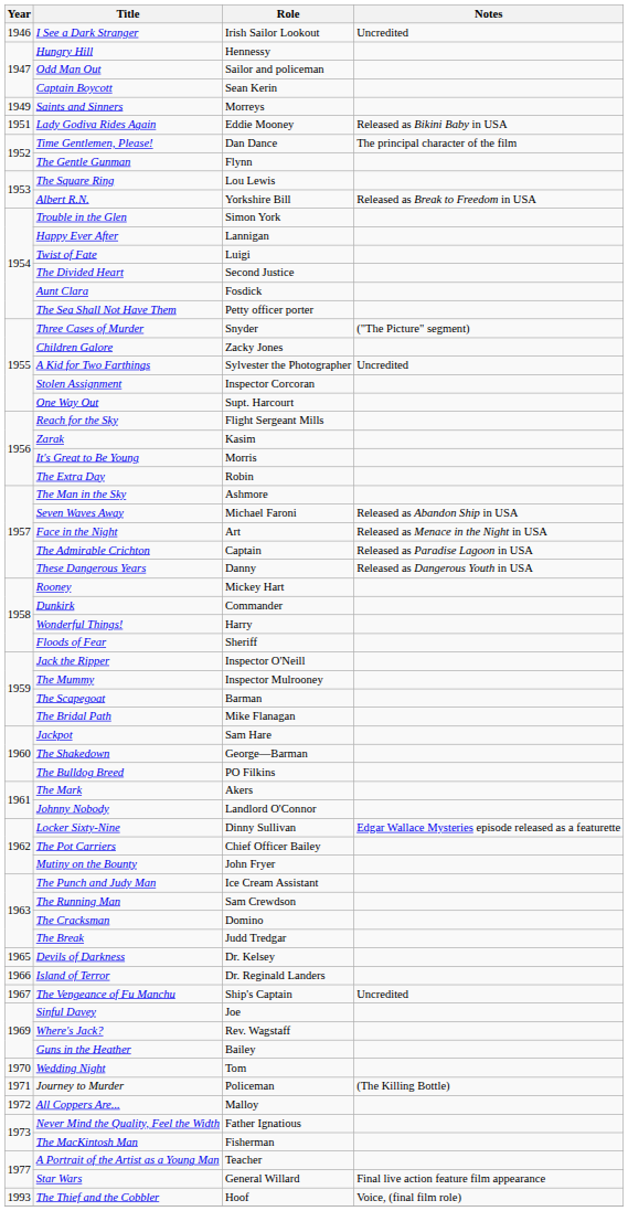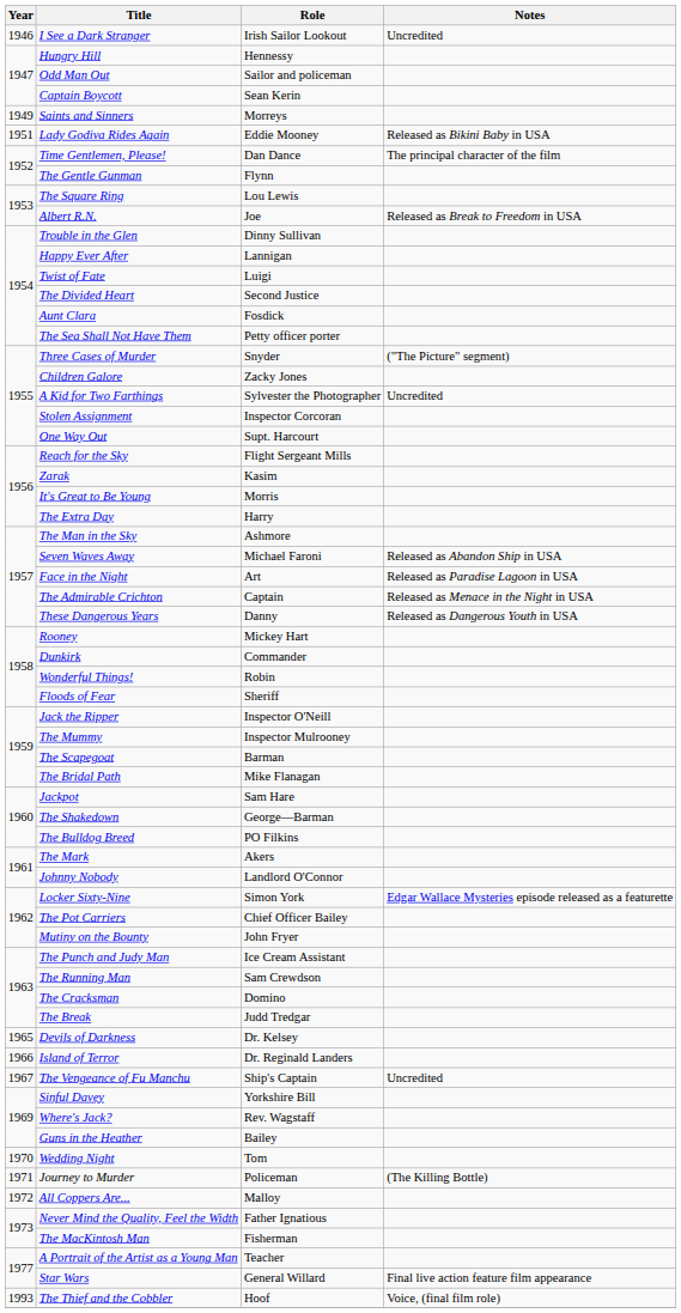 <table class="wikitable">
 <tr>
 <th>Year</th>
 <th>Title</th>
 <th>Role</th>
 <th>Notes</th>
 </tr>
 <tr>
 <td>1946</td>
 <td><em><a href='#'>I See a Dark Stranger</a></em></td>
 <td>Irish Sailor Lookout</td>
 <td>Uncredited</td>
 </tr>
 <tr>
 <td rowspan="3">1947</td>
 <td><em><a href='#'>Hungry Hill</a></em></td>
 <td>Hennessy</td>
 <td></td>
 </tr>
 <tr>
 <td><em><a href='#'>Odd Man Out</a></em></td>
 <td>Sailor and policeman</td>
 <td></td>
 </tr>
 <tr>
 <td><em><a href='#'>Captain Boycott</a></em></td>
 <td>Sean Kerin</td>
 <td></td>
 </tr>
 <tr>
 <td>1949</td>
 <td><em><a href='#'>Saints and Sinners</a></em></td>
 <td>Morreys</td>
 <td></td>
 </tr>
 <tr>
 <td>1951</td>
 <td><em><a href='#'>Lady Godiva Rides Again</a></em></td>
 <td>Eddie Mooney</td>
 <td>Released as <em>Bikini Baby</em> in USA</td>
 </tr>
 <tr>
 <td rowspan="2">1952</td>
 <td><em><a href='#'>Time Gentlemen, Please!</a></em></td>
 <td>Dan Dance</td>
 <td>The principal character of the film</td>
 </tr>
 <tr>
 <td><em><a href='#'>The Gentle Gunman</a></em></td>
 <td>Flynn</td>
 <td></td>
 </tr>
 <tr>
 <td rowspan="2">1953</td>
 <td><em><a href='#'>The Square Ring</a></em></td>
 <td>Lou Lewis</td>
 <td></td>
 </tr>
 <tr>
 <td><em><a href='#'>Albert R.N.</a></em></td>
-<td>Yorkshire Bill</td>
+<td>Joe</td>
 <td>Released as <em>Break to Freedom</em> in USA</td>
 </tr>
 <tr>
 <td rowspan="6">1954</td>
 <td><em><a href='#'>Trouble in the Glen</a></em></td>
-<td>Simon York</td>
+<td>Dinny Sullivan</td>
 <td></td>
 </tr>
 <tr>
 <td><em><a href='#'>Happy Ever After</a></em></td>
 <td>Lannigan</td>
 <td></td>
 </tr>
 <tr>
 <td><em><a href='#'>Twist of Fate</a></em></td>
 <td>Luigi</td>
 <td></td>
 </tr>
 <tr>
 <td><em><a href='#'>The Divided Heart</a></em></td>
 <td>Second Justice</td>
 <td></td>
 </tr>
 <tr>
 <td><em><a href='#'>Aunt Clara</a></em></td>
 <td>Fosdick</td>
 <td></td>
 </tr>
 <tr>
 <td><em><a href='#'>The Sea Shall Not Have Them</a></em></td>
 <td>Petty officer porter</td>
 <td></td>
 </tr>
 <tr>
 <td rowspan="5">1955</td>
 <td><em><a href='#'>Three Cases of Murder</a></em></td>
 <td>Snyder</td>
 <td>("The Picture" segment)</td>
 </tr>
 <tr>
 <td><em><a href='#'>Children Galore</a></em></td>
 <td>Zacky Jones</td>
 <td></td>
 </tr>
 <tr>
 <td><em><a href='#'>A Kid for Two Farthings</a></em></td>
 <td>Sylvester the Photographer</td>
 <td>Uncredited</td>
 </tr>
 <tr>
 <td><em><a href='#'>Stolen Assignment</a></em></td>
 <td>Inspector Corcoran</td>
 <td></td>
 </tr>
 <tr>
 <td><em><a href='#'>One Way Out</a></em></td>
 <td>Supt. Harcourt</td>
 <td></td>
 </tr>
 <tr>
 <td rowspan="4">1956</td>
 <td><em><a href='#'>Reach for the Sky</a></em></td>
 <td>Flight Sergeant Mills</td>
 <td></td>
 </tr>
 <tr>
 <td><em><a href='#'>Zarak</a></em></td>
 <td>Kasim</td>
 <td></td>
 </tr>
 <tr>
 <td><em><a href='#'>It's Great to Be Young</a></em></td>
 <td>Morris</td>
 <td></td>
 </tr>
 <tr>
 <td><em><a href='#'>The Extra Day</a></em></td>
-<td>Robin</td>
+<td>Harry</td>
 <td></td>
 </tr>
 <tr>
 <td rowspan="5">1957</td>
 <td><em><a href='#'>The Man in the Sky</a></em></td>
 <td>Ashmore</td>
 <td></td>
 </tr>
 <tr>
 <td><em><a href='#'>Seven Waves Away</a></em></td>
 <td>Michael Faroni</td>
 <td>Released as <em>Abandon Ship</em> in USA</td>
 </tr>
 <tr>
 <td><em><a href='#'>Face in the Night</a></em></td>
 <td>Art</td>
-<td>Released as <em>Menace in the Night</em> in USA</td>
+<td>Released as <em>Paradise Lagoon</em> in USA</td>
 </tr>
 <tr>
 <td><em><a href='#'>The Admirable Crichton</a></em></td>
 <td>Captain</td>
-<td>Released as <em>Paradise Lagoon</em> in USA</td>
+<td>Released as <em>Menace in the Night</em> in USA</td>
 </tr>
 <tr>
 <td><em><a href='#'>These Dangerous Years</a></em></td>
 <td>Danny</td>
 <td>Released as <em>Dangerous Youth</em> in USA</td>
 </tr>
 <tr>
 <td rowspan="4">1958</td>
 <td><em><a href='#'>Rooney</a></em></td>
 <td>Mickey Hart</td>
 <td></td>
 </tr>
 <tr>
 <td><em><a href='#'>Dunkirk</a></em></td>
 <td>Commander</td>
 <td></td>
 </tr>
 <tr>
 <td><em><a href='#'>Wonderful Things!</a></em></td>
-<td>Harry</td>
+<td>Robin</td>
 <td></td>
 </tr>
 <tr>
 <td><em><a href='#'>Floods of Fear</a></em></td>
 <td>Sheriff</td>
 <td></td>
 </tr>
 <tr>
 <td rowspan="4">1959</td>
 <td><em><a href='#'>Jack the Ripper</a></em></td>
 <td>Inspector O'Neill</td>
 <td></td>
 </tr>
 <tr>
 <td><em><a href='#'>The Mummy</a></em></td>
 <td>Inspector Mulrooney</td>
 <td></td>
 </tr>
 <tr>
 <td><em><a href='#'>The Scapegoat</a></em></td>
 <td>Barman</td>
 <td></td>
 </tr>
 <tr>
 <td><em><a href='#'>The Bridal Path</a></em></td>
 <td>Mike Flanagan</td>
 <td></td>
 </tr>
 <tr>
 <td rowspan="3">1960</td>
 <td><em><a href='#'>Jackpot</a></em></td>
 <td>Sam Hare</td>
 <td></td>
 </tr>
 <tr>
 <td><em><a href='#'>The Shakedown</a></em></td>
 <td>George—Barman</td>
 <td></td>
 </tr>
 <tr>
 <td><em><a href='#'>The Bulldog Breed</a></em></td>
 <td>PO Filkins</td>
 <td></td>
 </tr>
 <tr>
 <td rowspan="2">1961</td>
 <td><em><a href='#'>The Mark</a></em></td>
 <td>Akers</td>
 <td></td>
 </tr>
 <tr>
 <td><em><a href='#'>Johnny Nobody</a></em></td>
 <td>Landlord O'Connor</td>
 <td></td>
 </tr>
 <tr>
 <td rowspan="3">1962</td>
 <td><em><a href='#'>Locker Sixty-Nine</a></em></td>
-<td>Dinny Sullivan</td>
+<td>Simon York</td>
 <td><a href='#'>Edgar Wallace Mysteries</a> episode released as a featurette</td>
 </tr>
 <tr>
 <td><em><a href='#'>The Pot Carriers</a></em></td>
 <td>Chief Officer Bailey</td>
 <td></td>
 </tr>
 <tr>
 <td><em><a href='#'>Mutiny on the Bounty</a></em></td>
 <td>John Fryer</td>
 <td></td>
 </tr>
 <tr>
 <td rowspan="4">1963</td>
 <td><em><a href='#'>The Punch and Judy Man</a></em></td>
 <td>Ice Cream Assistant</td>
 <td></td>
 </tr>
 <tr>
 <td><em><a href='#'>The Running Man</a></em></td>
 <td>Sam Crewdson</td>
 <td></td>
 </tr>
 <tr>
 <td><em><a href='#'>The Cracksman</a></em></td>
 <td>Domino</td>
 <td></td>
 </tr>
 <tr>
 <td><em><a href='#'>The Break</a></em></td>
 <td>Judd Tredgar</td>
 <td></td>
 </tr>
 <tr>
 <td>1965</td>
 <td><em><a href='#'>Devils of Darkness</a></em></td>
 <td>Dr. Kelsey</td>
 <td></td>
 </tr>
 <tr>
 <td>1966</td>
 <td><em><a href='#'>Island of Terror</a></em></td>
 <td>Dr. Reginald Landers</td>
 <td></td>
 </tr>
 <tr>
 <td>1967</td>
 <td><em><a href='#'>The Vengeance of Fu Manchu</a></em></td>
 <td>Ship's Captain</td>
 <td>Uncredited</td>
 </tr>
 <tr>
 <td rowspan="3">1969</td>
 <td><em><a href='#'>Sinful Davey</a></em></td>
-<td>Joe</td>
+<td>Yorkshire Bill</td>
 <td></td>
 </tr>
 <tr>
 <td><em><a href='#'>Where's Jack?</a></em></td>
 <td>Rev. Wagstaff</td>
 <td></td>
 </tr>
 <tr>
 <td><em><a href='#'>Guns in the Heather</a></em></td>
 <td>Bailey</td>
 <td></td>
 </tr>
 <tr>
 <td>1970</td>
 <td><em><a href='#'>Wedding Night</a></em></td>
 <td>Tom</td>
 <td></td>
 </tr>
 <tr>
 <td>1971</td>
 <td><em>Journey to Murder</em></td>
 <td>Policeman</td>
 <td>(The Killing Bottle)</td>
 </tr>
 <tr>
 <td>1972</td>
 <td><em><a href='#'>All Coppers Are...</a></em></td>
 <td>Malloy</td>
 <td></td>
 </tr>
 <tr>
 <td rowspan="2">1973</td>
 <td><em><a href='#'>Never Mind the Quality, Feel the Width</a></em></td>
 <td>Father Ignatious</td>
 <td></td>
 </tr>
 <tr>
 <td><em><a href='#'>The MacKintosh Man</a></em></td>
 <td>Fisherman</td>
 <td></td>
 </tr>
 <tr>
 <td rowspan="2">1977</td>
 <td><em><a href='#'>A Portrait of the Artist as a Young Man</a></em></td>
 <td>Teacher</td>
 <td></td>
 </tr>
 <tr>
 <td><em><a href='#'>Star Wars</a></em></td>
 <td>General Willard</td>
 <td>Final live action feature film appearance</td>
 </tr>
 <tr>
 <td>1993</td>
 <td><em><a href='#'>The Thief and the Cobbler</a></em></td>
 <td>Hoof</td>
 <td>Voice, (final film role)</td>
 </tr>
 <tr>
 </tr>
 </table>
